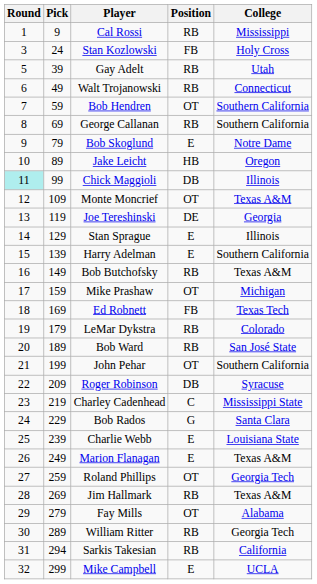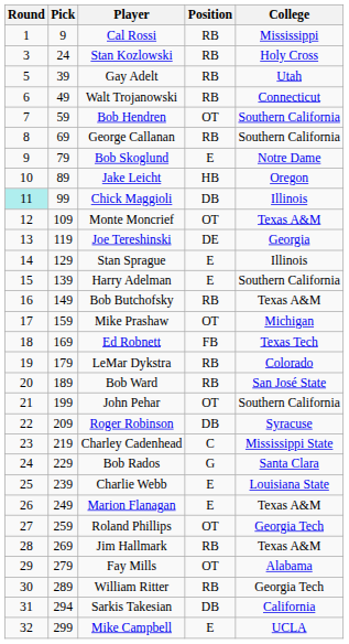 <table class="wikitable sortable sortable"  style="text-align:center;">
 <tr>
 <th>Round</th>
 <th>Pick</th>
 <th>Player</th>
 <th>Position</th>
 <th>College</th>
 </tr>
 <tr>
 <td>1</td>
 <td>9</td>
 <td><a href='#'>Cal Rossi</a></td>
 <td>RB</td>
 <td><a href='#'>Mississippi</a></td>
 </tr>
 <tr>
 <td>3</td>
 <td>24</td>
 <td><a href='#'>Stan Kozlowski</a></td>
-<td>FB</td>
+<td>RB</td>
 <td><a href='#'>Holy Cross</a></td>
 </tr>
 <tr>
 <td>5</td>
 <td>39</td>
 <td>Gay Adelt</td>
 <td>RB</td>
 <td><a href='#'>Utah</a></td>
 </tr>
 <tr>
 <td>6</td>
 <td>49</td>
 <td>Walt Trojanowski</td>
 <td>RB</td>
 <td><a href='#'>Connecticut</a></td>
 </tr>
 <tr>
 <td>7</td>
 <td>59</td>
 <td><a href='#'>Bob Hendren</a></td>
 <td>OT</td>
 <td><a href='#'>Southern California</a></td>
 </tr>
 <tr>
 <td>8</td>
 <td>69</td>
 <td>George Callanan</td>
 <td>RB</td>
 <td>Southern California</td>
 </tr>
 <tr>
 <td>9</td>
 <td>79</td>
 <td><a href='#'>Bob Skoglund</a></td>
 <td>E</td>
 <td><a href='#'>Notre Dame</a></td>
 </tr>
 <tr>
 <td>10</td>
 <td>89</td>
 <td><a href='#'>Jake Leicht</a></td>
 <td>HB</td>
 <td><a href='#'>Oregon</a></td>
 </tr>
 <tr>
 <td style="background: paleturquoise;">11</td>
 <td>99</td>
 <td><a href='#'>Chick Maggioli</a></td>
 <td>DB</td>
 <td><a href='#'>Illinois</a></td>
 </tr>
 <tr>
 <td>12</td>
 <td>109</td>
 <td>Monte Moncrief</td>
 <td>OT</td>
 <td><a href='#'>Texas A&M</a></td>
 </tr>
 <tr>
 <td>13</td>
 <td>119</td>
 <td><a href='#'>Joe Tereshinski</a></td>
 <td>DE</td>
 <td><a href='#'>Georgia</a></td>
 </tr>
 <tr>
 <td>14</td>
 <td>129</td>
 <td>Stan Sprague</td>
 <td>E</td>
 <td>Illinois</td>
 </tr>
 <tr>
 <td>15</td>
 <td>139</td>
 <td>Harry Adelman</td>
 <td>E</td>
 <td>Southern California</td>
 </tr>
 <tr>
 <td>16</td>
 <td>149</td>
 <td>Bob Butchofsky</td>
 <td>RB</td>
 <td>Texas A&M</td>
 </tr>
 <tr>
 <td>17</td>
 <td>159</td>
 <td>Mike Prashaw</td>
 <td>OT</td>
 <td><a href='#'>Michigan</a></td>
 </tr>
 <tr>
 <td>18</td>
 <td>169</td>
 <td><a href='#'>Ed Robnett</a></td>
 <td>FB</td>
 <td><a href='#'>Texas Tech</a></td>
 </tr>
 <tr>
 <td>19</td>
 <td>179</td>
 <td>LeMar Dykstra</td>
 <td>RB</td>
 <td><a href='#'>Colorado</a></td>
 </tr>
 <tr>
 <td>20</td>
 <td>189</td>
 <td>Bob Ward</td>
 <td>RB</td>
 <td><a href='#'>San José State</a></td>
 </tr>
 <tr>
 <td>21</td>
 <td>199</td>
 <td>John Pehar</td>
 <td>OT</td>
 <td>Southern California</td>
 </tr>
 <tr>
 <td>22</td>
 <td>209</td>
 <td><a href='#'>Roger Robinson</a></td>
 <td>DB</td>
 <td><a href='#'>Syracuse</a></td>
 </tr>
 <tr>
 <td>23</td>
 <td>219</td>
 <td>Charley Cadenhead</td>
 <td>C</td>
 <td><a href='#'>Mississippi State</a></td>
 </tr>
 <tr>
 <td>24</td>
 <td>229</td>
 <td>Bob Rados</td>
 <td>G</td>
 <td><a href='#'>Santa Clara</a></td>
 </tr>
 <tr>
 <td>25</td>
 <td>239</td>
 <td>Charlie Webb</td>
 <td>E</td>
 <td><a href='#'>Louisiana State</a></td>
 </tr>
 <tr>
 <td>26</td>
 <td>249</td>
 <td><a href='#'>Marion Flanagan</a></td>
 <td>E</td>
 <td>Texas A&M</td>
 </tr>
 <tr>
 <td>27</td>
 <td>259</td>
 <td>Roland Phillips</td>
 <td>OT</td>
 <td><a href='#'>Georgia Tech</a></td>
 </tr>
 <tr>
 <td>28</td>
 <td>269</td>
 <td>Jim Hallmark</td>
 <td>RB</td>
 <td>Texas A&M</td>
 </tr>
 <tr>
 <td>29</td>
 <td>279</td>
 <td>Fay Mills</td>
 <td>OT</td>
 <td><a href='#'>Alabama</a></td>
 </tr>
 <tr>
 <td>30</td>
 <td>289</td>
 <td>William Ritter</td>
 <td>RB</td>
 <td>Georgia Tech</td>
 </tr>
 <tr>
 <td>31</td>
 <td>294</td>
 <td>Sarkis Takesian</td>
-<td>RB</td>
+<td>DB</td>
 <td><a href='#'>California</a></td>
 </tr>
 <tr>
 <td>32</td>
 <td>299</td>
 <td><a href='#'>Mike Campbell</a></td>
 <td>E</td>
 <td><a href='#'>UCLA</a></td>
 </tr>
 </table>
